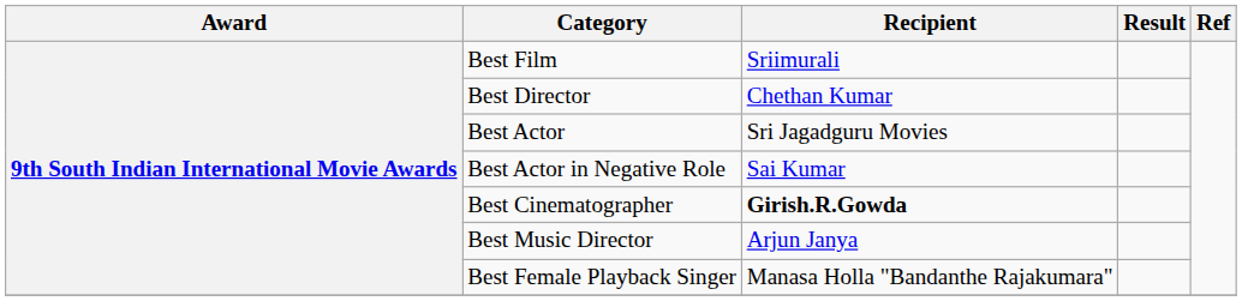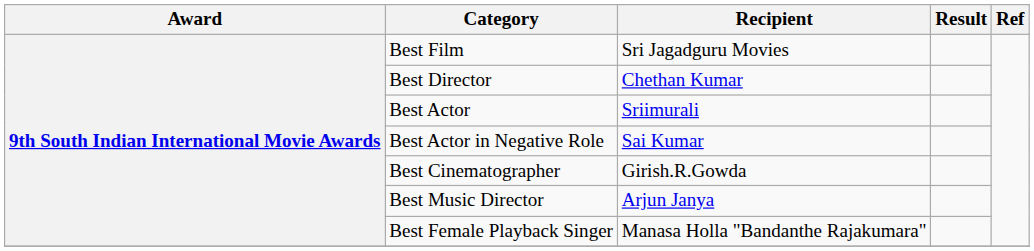 <table class="wikitable sortable">
 <tr>
 <th>Award</th>
 <th>Category</th>
 <th>Recipient</th>
 <th>Result</th>
 <th>Ref</th>
 </tr>
 <tr>
 <th rowspan=7><a href='#'>9th South Indian International Movie Awards</a></th>
 <td>Best Film</td>
-<td><a href='#'>Sriimurali</a></td>
+<td>Sri Jagadguru Movies</td>
 <td></td>
 <td rowspan=7><br></td>
 </tr>
 <tr>
 <td>Best Director</td>
 <td><a href='#'>Chethan Kumar</a></td>
 <td></td>
 </tr>
 <tr>
 <td>Best Actor</td>
-<td>Sri Jagadguru Movies</td>
+<td><a href='#'>Sriimurali</a></td>
 <td></td>
 </tr>
 <tr>
 <td>Best Actor in Negative Role</td>
 <td><a href='#'>Sai Kumar</a></td>
 <td></td>
 </tr>
 <tr>
 <td>Best Cinematographer</td>
-<td><strong>Girish.R.Gowda</strong></td>
+<td>Girish.R.Gowda</td>
 <td></td>
 </tr>
 <tr>
 <td>Best Music Director</td>
 <td><a href='#'>Arjun Janya</a></td>
 <td></td>
 </tr>
 <tr>
 <td>Best Female Playback Singer</td>
 <td>Manasa Holla "Bandanthe Rajakumara"</td>
 <td></td>
 </tr>
 <tr>
 </tr>
 </table>
